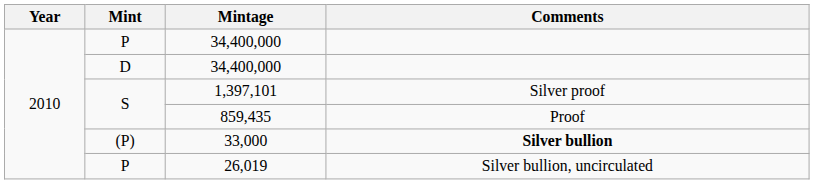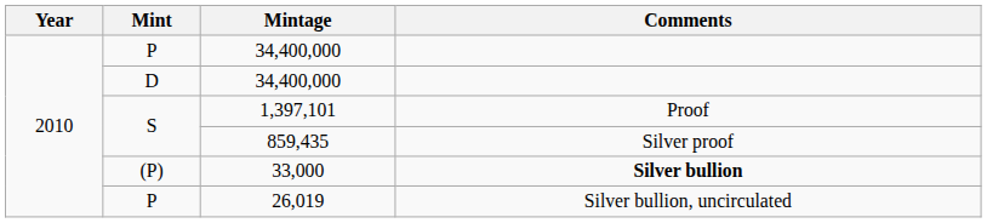 <table class="wikitable sortable" style="min-width:65%; text-align:center;">
 <tr>
 <th width="10%">Year</th>
 <th width="10%">Mint</th>
 <th width="20%">Mintage</th>
 <th width="60%">Comments</th>
 </tr>
 <tr>
 <td rowspan="6">2010</td>
 <td>P</td>
 <td>34,400,000</td>
 <td></td>
 </tr>
 <tr>
 <td>D</td>
 <td>34,400,000</td>
 <td></td>
 </tr>
 <tr>
 <td rowspan="2">S</td>
 <td>1,397,101</td>
-<td>Silver proof</td>
+<td>Proof</td>
 </tr>
 <tr>
 <td>859,435</td>
-<td>Proof</td>
+<td>Silver proof</td>
 </tr>
 <tr>
 <td>(P)</td>
 <td>33,000</td>
 <td><strong>Silver bullion</strong></td>
 </tr>
 <tr>
 <td>P</td>
 <td>26,019</td>
 <td>Silver bullion, uncirculated</td>
 </tr>
 </table>
